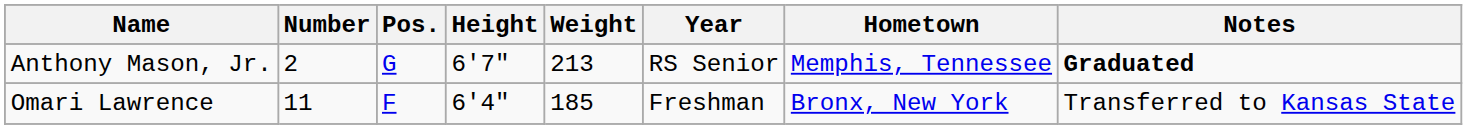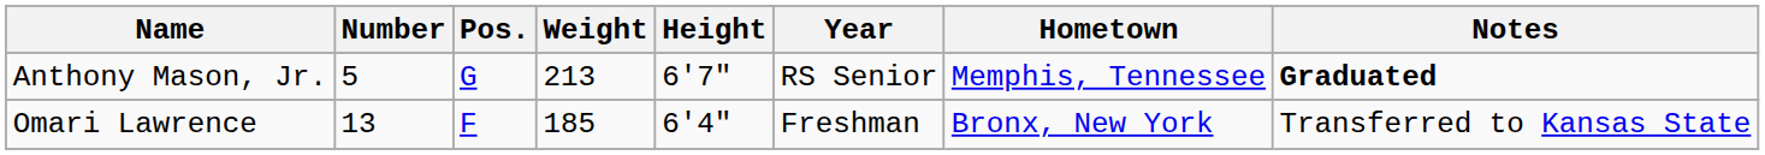 <table class="wikitable sortable" border="1">
 <tr>
 <th>Name</th>
 <th>Number</th>
 <th>Pos.</th>
+<th>Weight</th>
 <th>Height</th>
-<th>Weight</th>
 <th>Year</th>
 <th>Hometown</th>
 <th class="unsortable">Notes</th>
 </tr>
 <tr>
 <td sortname>Anthony Mason, Jr.</td>
-<td>2</td>
+<td>5</td>
 <td><a href='#'>G</a></td>
+<td>213</td>
 <td>6'7"</td>
-<td>213</td>
 <td>RS Senior</td>
 <td><a href='#'>Memphis, Tennessee</a></td>
 <td><strong>Graduated</strong></td>
 </tr>
 <tr>
 <td sortname>Omari Lawrence</td>
-<td>11</td>
+<td>13</td>
 <td><a href='#'>F</a></td>
+<td>185</td>
 <td>6'4"</td>
-<td>185</td>
 <td>Freshman</td>
 <td><a href='#'>Bronx, New York</a></td>
 <td>Transferred to <a href='#'>Kansas State</a></td>
 </tr>
 </table>
